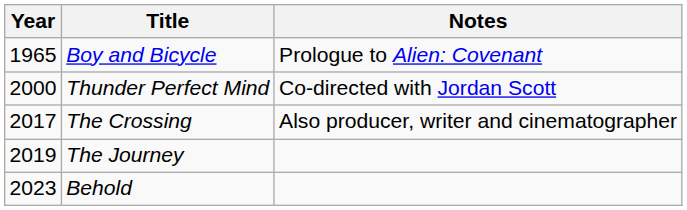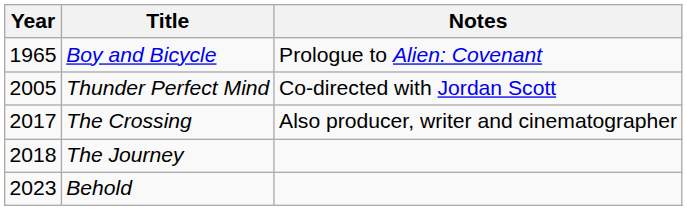 <table class="wikitable">
 <tr>
 <th>Year</th>
 <th>Title</th>
 <th>Notes</th>
 </tr>
 <tr>
 <td>1965</td>
 <td><em><a href='#'>Boy and Bicycle</a></em></td>
 <td>Prologue to <em><a href='#'>Alien: Covenant</a></em></td>
 </tr>
 <tr>
-<td>2000</td>
+<td>2005</td>
 <td><em>Thunder Perfect Mind</em></td>
 <td>Co-directed with <a href='#'>Jordan Scott</a></td>
 </tr>
 <tr>
 <td>2017</td>
 <td><em>The Crossing</em></td>
 <td>Also producer, writer and cinematographer</td>
 </tr>
 <tr>
-<td>2019</td>
+<td>2018</td>
 <td><em>The Journey</em></td>
 <td></td>
 </tr>
 <tr>
 <td>2023</td>
 <td><em>Behold</em></td>
 <td></td>
 </tr>
 </table>
